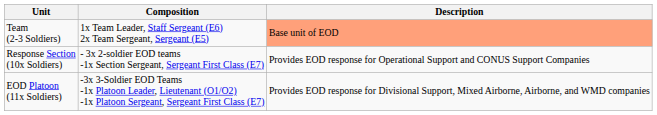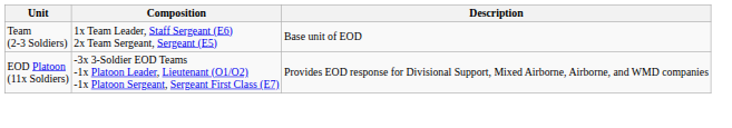 <table class="wikitable">
 <tr>
 <th>Unit</th>
 <th>Composition</th>
 <th>Description</th>
 </tr>
 <tr>
 <td>Team<br>(2-3 Soldiers)</td>
 <td>1x Team Leader, <a href='#'>Staff Sergeant (E6)</a><br>2x Team Sergeant, <a href='#'>Sergeant (E5)</a></td>
-<td style="background: lightsalmon;">Base unit of EOD</td>
-</tr>
-<tr>
-<td>Response <a href='#'>Section</a><br>(10x Soldiers)</td>
-<td>- 3x 2-soldier EOD teams<br>-1x Section Sergeant, <a href='#'>Sergeant First Class (E7)</a></td>
-<td>Provides EOD response for Operational Support and CONUS Support Companies</td>
+<td>Base unit of EOD</td>
 </tr>
 <tr>
 <td>EOD <a href='#'>Platoon</a><br>(11x Soldiers)</td>
 <td>-3x 3-Soldier EOD Teams<br>-1x <a href='#'>Platoon Leader</a>, <a href='#'>Lieutenant (O1/O2)</a><br>-1x <a href='#'>Platoon Sergeant</a>, <a href='#'>Sergeant First Class (E7)</a></td>
 <td>Provides EOD response for Divisional Support, Mixed Airborne, Airborne, and WMD companies</td>
 </tr>
 </table>
